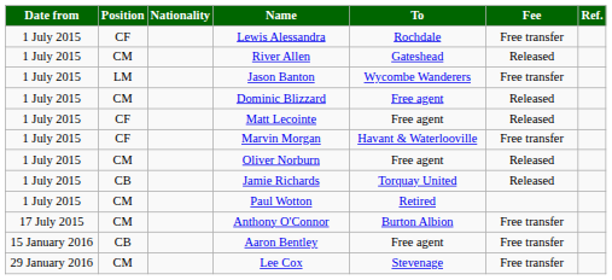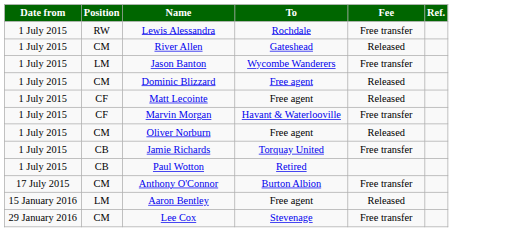 <table class="wikitable"  style="text-align:center; font-size:90%; ">
 <tr>
 <th style="background:#006600; color:#FFFFFF; width:100px;">Date from</th>
 <th style="background:#006600; color:#FFFFFF; width:50px;">Position</th>
-<th style="background:#006600; color:#FFFFFF; width:50px;">Nationality</th>
 <th style="background:#006600; color:#FFFFFF; width:150px;">Name</th>
 <th style="background:#006600; color:#FFFFFF; width:150px;">To</th>
 <th style="background:#006600; color:#FFFFFF; width:100px;">Fee</th>
 <th style="background:#006600; color:#FFFFFF; width:25px;">Ref.</th>
 </tr>
 <tr>
 <td>1 July 2015</td>
-<td>CF</td>
-<td></td>
+<td>RW</td>
 <td><a href='#'>Lewis Alessandra</a></td>
 <td><a href='#'>Rochdale</a></td>
 <td>Free transfer</td>
 <td></td>
 </tr>
 <tr>
 <td>1 July 2015</td>
 <td>CM</td>
-<td></td>
 <td><a href='#'>River Allen</a></td>
 <td><a href='#'>Gateshead</a> </td>
 <td>Released</td>
 <td></td>
 </tr>
 <tr>
 <td>1 July 2015</td>
 <td>LM</td>
-<td></td>
 <td><a href='#'>Jason Banton</a></td>
 <td><a href='#'>Wycombe Wanderers</a> </td>
 <td>Free transfer</td>
 <td></td>
 </tr>
 <tr>
 <td>1 July 2015</td>
 <td>CM</td>
-<td></td>
 <td><a href='#'>Dominic Blizzard</a></td>
 <td><a href='#'>Free agent</a></td>
 <td>Released</td>
 <td></td>
 </tr>
 <tr>
 <td>1 July 2015</td>
 <td>CF</td>
-<td></td>
 <td><a href='#'>Matt Lecointe</a></td>
 <td>Free agent</td>
 <td>Released</td>
 <td></td>
 </tr>
 <tr>
 <td>1 July 2015</td>
 <td>CF</td>
-<td></td>
 <td><a href='#'>Marvin Morgan</a></td>
 <td><a href='#'>Havant & Waterlooville</a> </td>
 <td>Free transfer</td>
 <td></td>
 </tr>
 <tr>
 <td>1 July 2015</td>
 <td>CM</td>
-<td></td>
 <td><a href='#'>Oliver Norburn</a></td>
 <td>Free agent</td>
 <td>Released</td>
 <td></td>
 </tr>
 <tr>
 <td>1 July 2015</td>
 <td>CB</td>
-<td></td>
 <td><a href='#'>Jamie Richards</a></td>
 <td><a href='#'>Torquay United</a> </td>
-<td>Released</td>
+<td>Free transfer</td>
 <td></td>
 </tr>
 <tr>
 <td>1 July 2015</td>
-<td>CM</td>
-<td></td>
+<td>CB</td>
 <td><a href='#'>Paul Wotton</a></td>
 <td><a href='#'>Retired</a></td>
 <td></td>
 <td></td>
 </tr>
 <tr>
 <td>17 July 2015</td>
 <td>CM</td>
-<td></td>
 <td><a href='#'>Anthony O'Connor</a></td>
 <td><a href='#'>Burton Albion</a></td>
 <td>Free transfer</td>
 <td></td>
 </tr>
 <tr>
 <td>15 January 2016</td>
-<td>CB</td>
-<td></td>
+<td>LM</td>
 <td><a href='#'>Aaron Bentley</a></td>
 <td>Free agent</td>
-<td>Free transfer</td>
+<td>Released</td>
 <td></td>
 </tr>
 <tr>
 <td>29 January 2016</td>
 <td>CM</td>
-<td></td>
 <td><a href='#'>Lee Cox</a></td>
 <td><a href='#'>Stevenage</a></td>
 <td>Free transfer</td>
 <td></td>
 </tr>
 </table>
